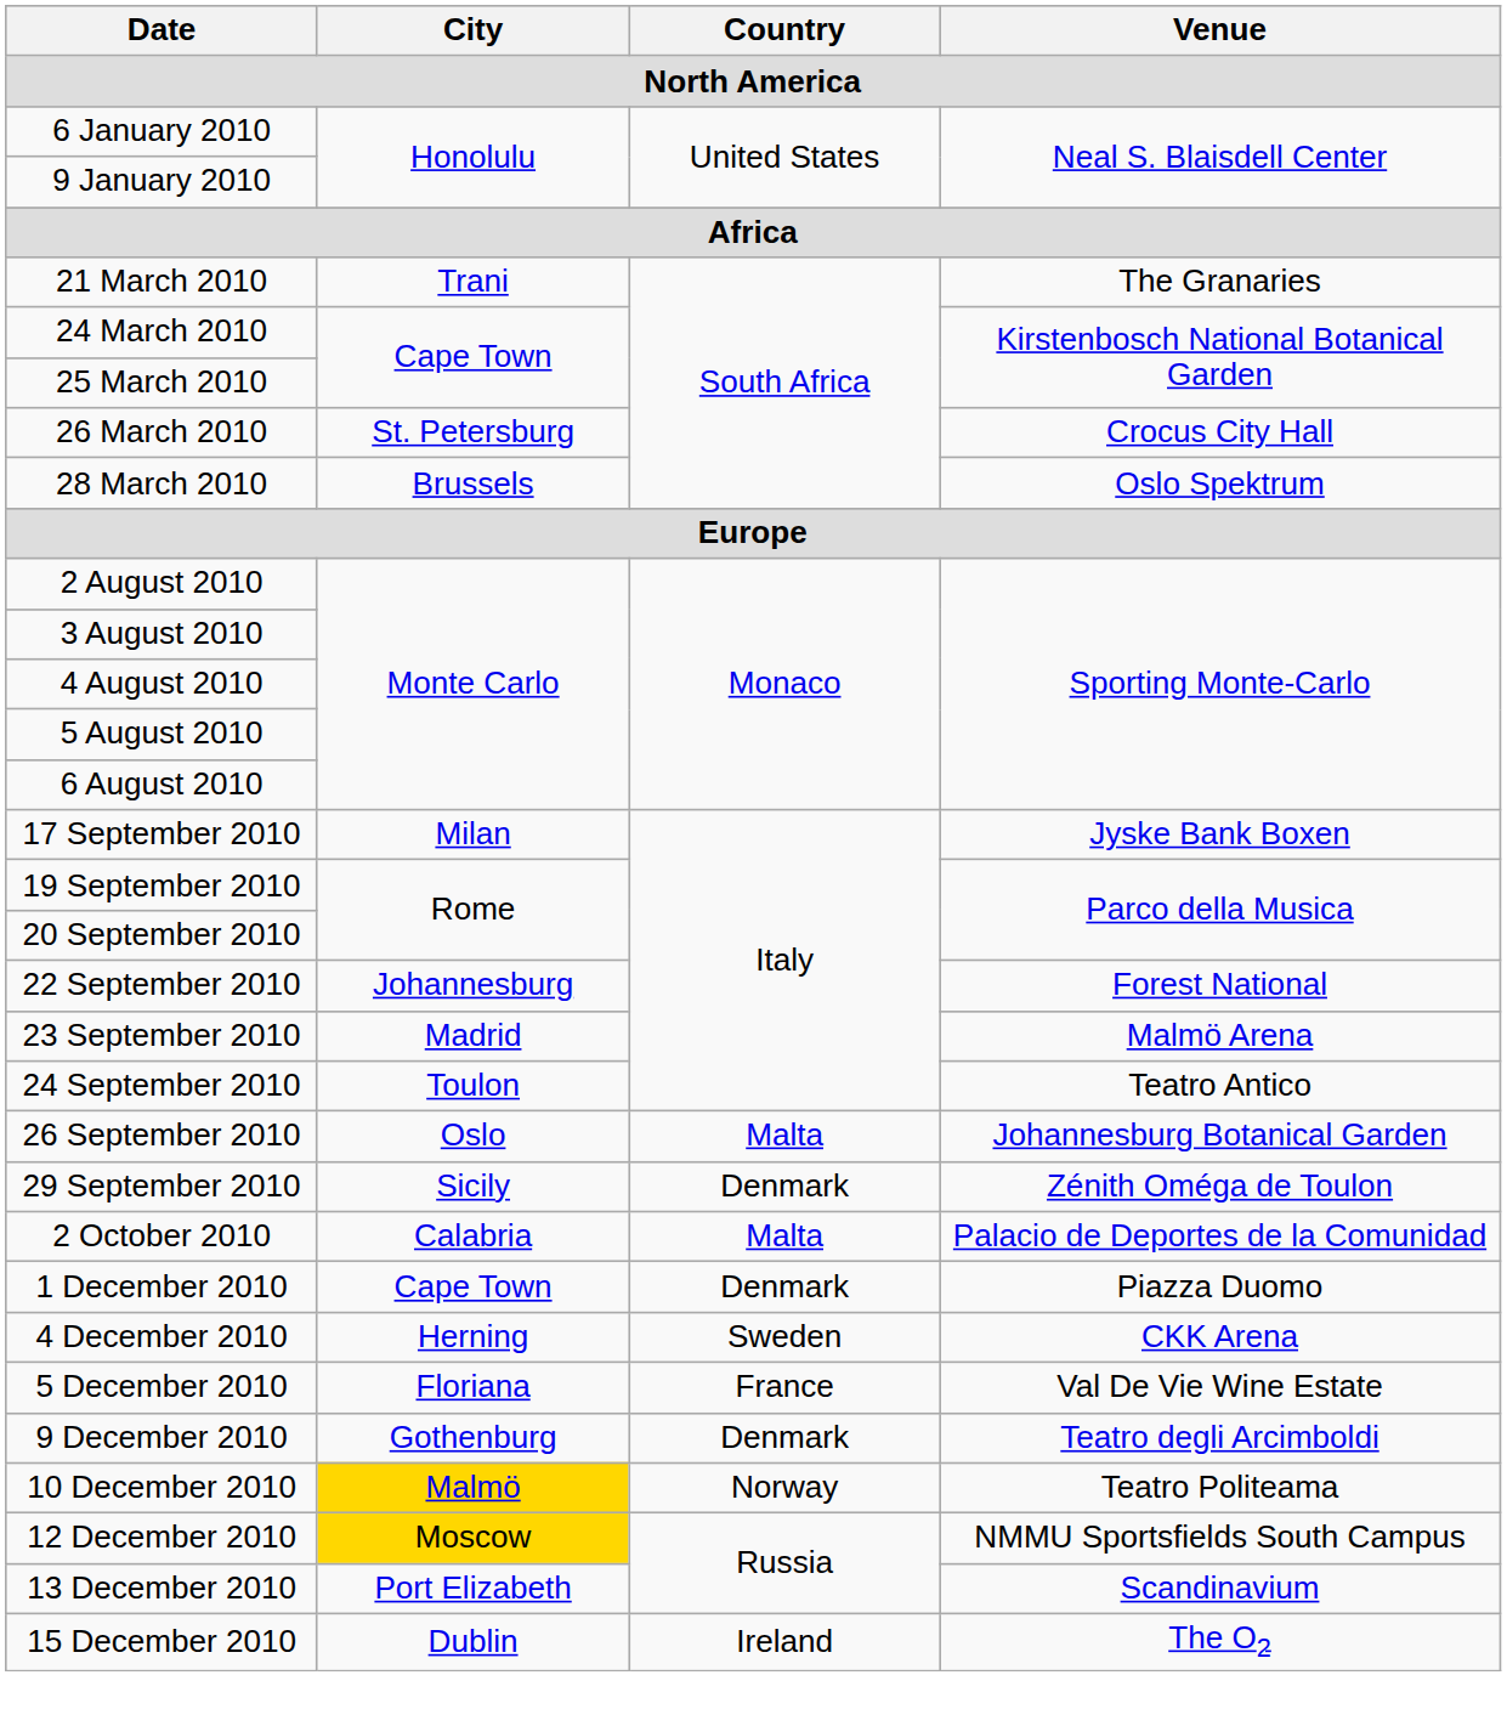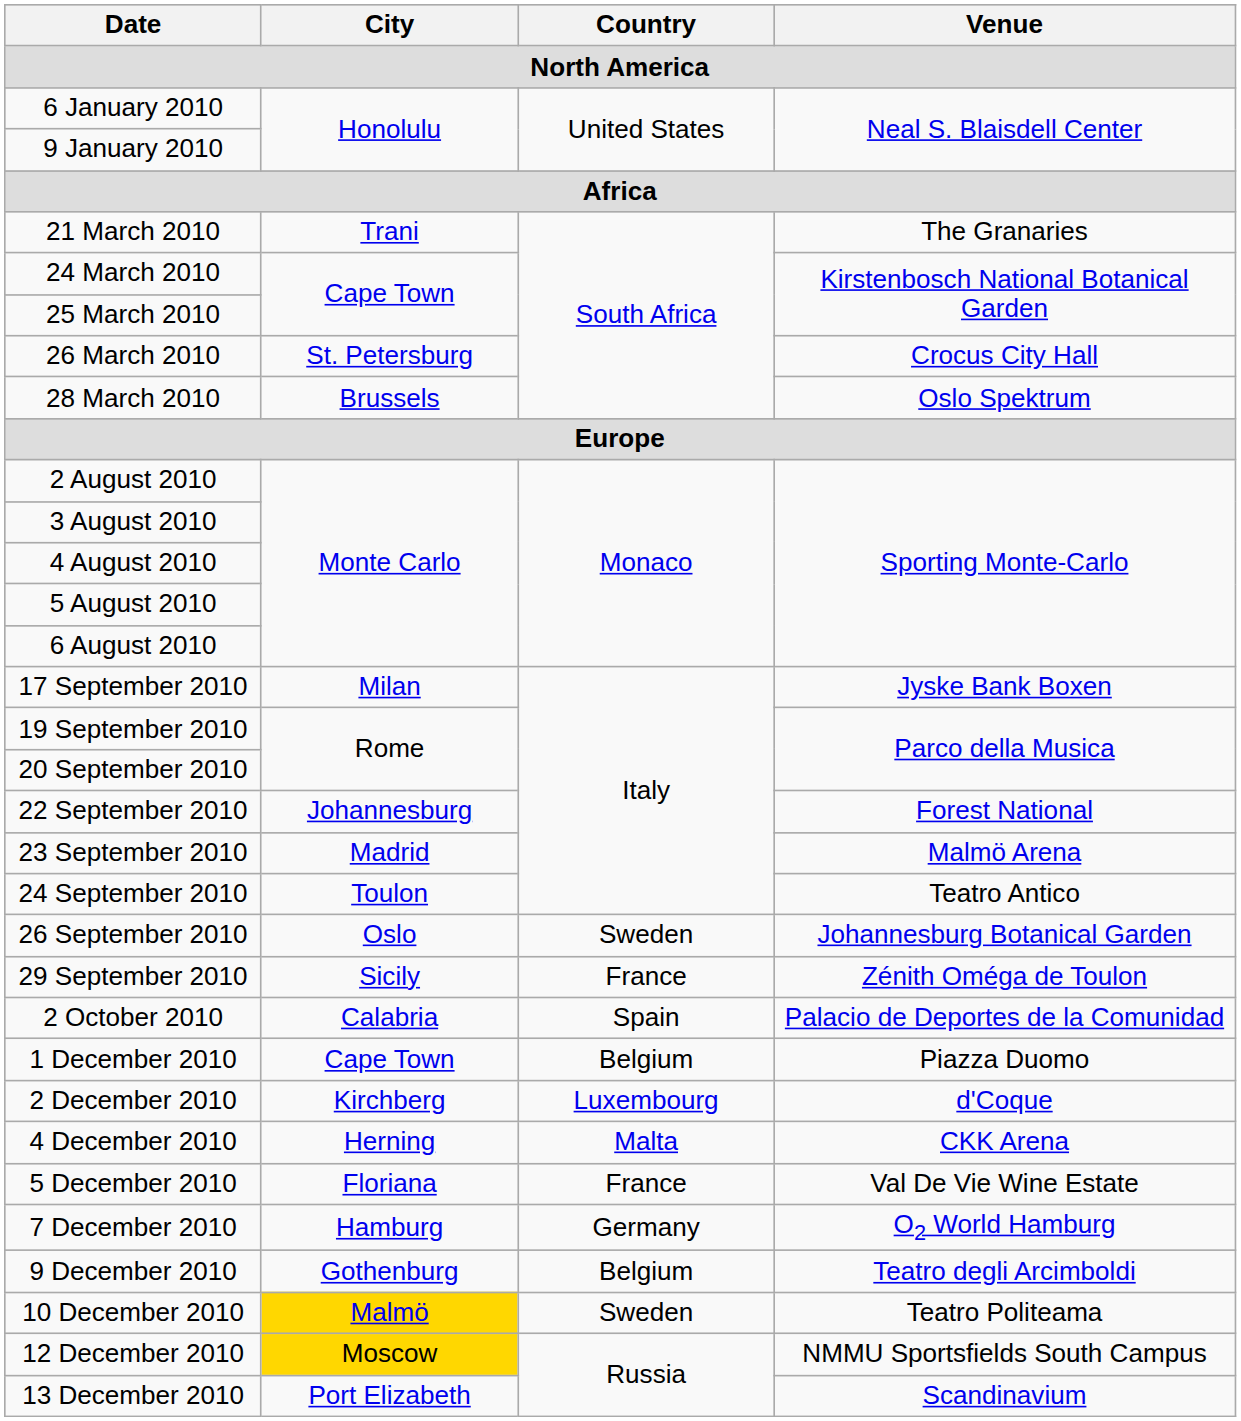 <table class="wikitable" style="text-align:center;">
 <tr>
 <th width="150">Date</th>
 <th width="150">City</th>
 <th width="150">Country</th>
 <th width="275">Venue</th>
 </tr>
 <tr style="background:#ddd;">
 <td colspan="4"><strong>North America</strong></td>
 </tr>
 <tr>
 <td>6 January 2010</td>
 <td rowspan="2"><a href='#'>Honolulu</a></td>
 <td rowspan="2">United States</td>
 <td rowspan="2"><a href='#'>Neal S. Blaisdell Center</a></td>
 </tr>
 <tr>
 <td>9 January 2010</td>
 </tr>
 <tr style="background:#ddd;">
 <td colspan="4"><strong>Africa</strong></td>
 </tr>
 <tr>
 <td>21 March 2010</td>
 <td><a href='#'>Trani</a></td>
 <td rowspan="5"><a href='#'>South Africa</a></td>
 <td>The Granaries</td>
 </tr>
 <tr>
 <td>24 March 2010</td>
 <td rowspan="2"><a href='#'>Cape Town</a></td>
 <td rowspan="2"><a href='#'>Kirstenbosch National Botanical Garden</a></td>
 </tr>
 <tr>
 <td>25 March 2010</td>
 </tr>
 <tr>
 <td>26 March 2010</td>
 <td><a href='#'>St. Petersburg</a></td>
 <td><a href='#'>Crocus City Hall</a></td>
 </tr>
 <tr>
 <td>28 March 2010</td>
 <td><a href='#'>Brussels</a></td>
 <td><a href='#'>Oslo Spektrum</a></td>
 </tr>
 <tr style="background:#ddd;">
 <td colspan="4"><strong>Europe</strong></td>
 </tr>
 <tr>
 <td>2 August 2010</td>
 <td rowspan="5"><a href='#'>Monte Carlo</a></td>
 <td rowspan="5"><a href='#'>Monaco</a></td>
 <td rowspan="5"><a href='#'>Sporting Monte-Carlo</a></td>
 </tr>
 <tr>
 <td>3 August 2010</td>
 </tr>
 <tr>
 <td>4 August 2010</td>
 </tr>
 <tr>
 <td>5 August 2010</td>
 </tr>
 <tr>
 <td>6 August 2010</td>
 </tr>
 <tr>
 <td>17 September 2010</td>
 <td><a href='#'>Milan</a></td>
 <td rowspan="6">Italy</td>
 <td><a href='#'>Jyske Bank Boxen</a></td>
 </tr>
 <tr>
 <td>19 September 2010</td>
 <td rowspan="2">Rome</td>
 <td rowspan="2"><a href='#'>Parco della Musica</a></td>
 </tr>
 <tr>
 <td>20 September 2010</td>
 </tr>
 <tr>
 <td>22 September 2010</td>
 <td><a href='#'>Johannesburg</a></td>
 <td><a href='#'>Forest National</a></td>
 </tr>
 <tr>
 <td>23 September 2010</td>
 <td><a href='#'>Madrid</a></td>
 <td><a href='#'>Malmö Arena</a></td>
 </tr>
 <tr>
 <td>24 September 2010</td>
 <td><a href='#'>Toulon</a></td>
 <td>Teatro Antico</td>
 </tr>
 <tr>
 <td>26 September 2010</td>
 <td><a href='#'>Oslo</a></td>
-<td><a href='#'>Malta</a></td>
+<td>Sweden</td>
 <td><a href='#'>Johannesburg Botanical Garden</a></td>
 </tr>
 <tr>
 <td>29 September 2010</td>
 <td><a href='#'>Sicily</a></td>
-<td>Denmark</td>
+<td>France</td>
 <td><a href='#'>Zénith Oméga de Toulon</a></td>
 </tr>
 <tr>
 <td>2 October 2010</td>
 <td><a href='#'>Calabria</a></td>
-<td><a href='#'>Malta</a></td>
+<td>Spain</td>
 <td><a href='#'>Palacio de Deportes de la Comunidad</a></td>
 </tr>
 <tr>
 <td>1 December 2010</td>
 <td><a href='#'>Cape Town</a></td>
-<td>Denmark</td>
+<td>Belgium</td>
 <td>Piazza Duomo</td>
+</tr>
+<tr>
+<td>2 December 2010</td>
+<td><a href='#'>Kirchberg</a></td>
+<td><a href='#'>Luxembourg</a></td>
+<td><a href='#'>d'Coque</a></td>
 </tr>
 <tr>
 <td>4 December 2010</td>
 <td><a href='#'>Herning</a></td>
-<td>Sweden</td>
+<td><a href='#'>Malta</a></td>
 <td><a href='#'>CKK Arena</a></td>
 </tr>
 <tr>
 <td>5 December 2010</td>
 <td><a href='#'>Floriana</a></td>
 <td>France</td>
 <td>Val De Vie Wine Estate</td>
 </tr>
 <tr>
+<td>7 December 2010</td>
+<td><a href='#'>Hamburg</a></td>
+<td>Germany</td>
+<td><a href='#'>O<sub>2</sub> World Hamburg</a></td>
+</tr>
+<tr>
 <td>9 December 2010</td>
 <td><a href='#'>Gothenburg</a></td>
-<td>Denmark</td>
+<td>Belgium</td>
 <td><a href='#'>Teatro degli Arcimboldi</a></td>
 </tr>
 <tr>
 <td>10 December 2010</td>
 <td style="background: gold;"><a href='#'>Malmö</a></td>
-<td>Norway</td>
+<td>Sweden</td>
 <td>Teatro Politeama</td>
 </tr>
 <tr>
 <td>12 December 2010</td>
 <td style="background: gold;">Moscow</td>
 <td rowspan="2">Russia</td>
 <td>NMMU Sportsfields South Campus</td>
 </tr>
 <tr>
 <td>13 December 2010</td>
 <td><a href='#'>Port Elizabeth</a></td>
 <td><a href='#'>Scandinavium</a></td>
 </tr>
-<tr>
-<td>15 December 2010</td>
-<td><a href='#'>Dublin</a></td>
-<td>Ireland</td>
-<td><a href='#'>The O<sub>2</sub></a></td>
-</tr>
 </table>
